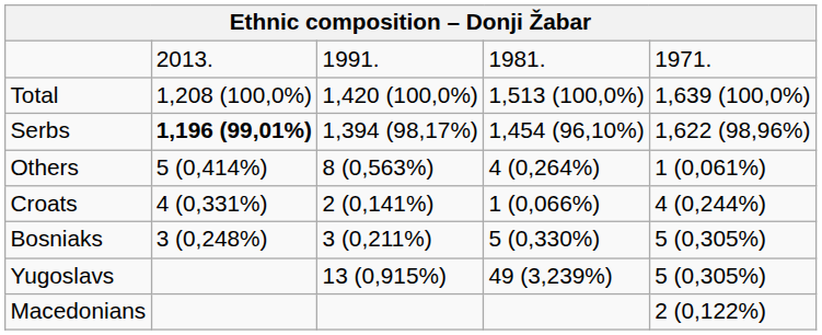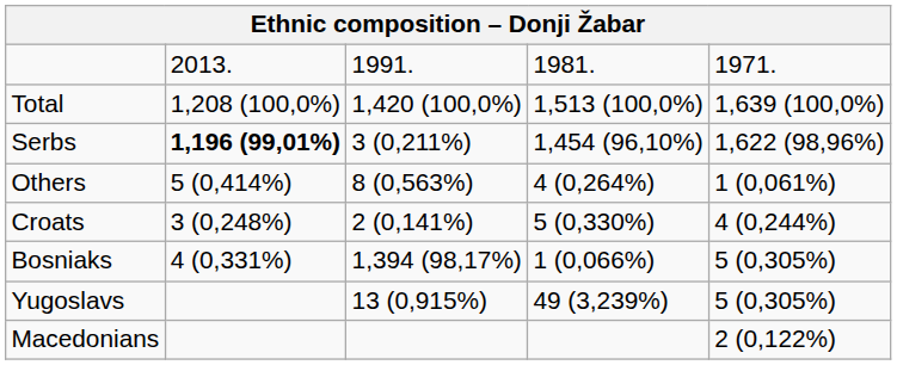 <table class="wikitable">
 <tr>
 <th colspan="8">Ethnic composition – Donji Žabar</th>
 </tr>
 <tr>
 <td></td>
 <td>2013.</td>
 <td>1991.</td>
 <td>1981.</td>
 <td>1971.</td>
 </tr>
 <tr>
 <td>Total</td>
 <td>1,208 (100,0%)</td>
 <td>1,420 (100,0%)</td>
 <td>1,513 (100,0%)</td>
 <td>1,639 (100,0%)</td>
 </tr>
 <tr>
 <td>Serbs</td>
 <td><strong>1,196 (99,01%)</strong></td>
-<td>1,394 (98,17%)</td>
+<td>3 (0,211%)</td>
 <td>1,454 (96,10%)</td>
 <td>1,622 (98,96%)</td>
 </tr>
 <tr>
 <td>Others</td>
 <td>5 (0,414%)</td>
 <td>8 (0,563%)</td>
 <td>4 (0,264%)</td>
 <td>1 (0,061%)</td>
 </tr>
 <tr>
 <td>Croats</td>
-<td>4 (0,331%)</td>
+<td>3 (0,248%)</td>
 <td>2 (0,141%)</td>
-<td>1 (0,066%)</td>
+<td>5 (0,330%)</td>
 <td>4 (0,244%)</td>
 </tr>
 <tr>
 <td>Bosniaks</td>
-<td>3 (0,248%)</td>
-<td>3 (0,211%)</td>
-<td>5 (0,330%)</td>
+<td>4 (0,331%)</td>
+<td>1,394 (98,17%)</td>
+<td>1 (0,066%)</td>
 <td>5 (0,305%)</td>
 </tr>
 <tr>
 <td>Yugoslavs</td>
 <td></td>
 <td>13 (0,915%)</td>
 <td>49 (3,239%)</td>
 <td>5 (0,305%)</td>
 </tr>
 <tr>
 <td>Macedonians</td>
 <td></td>
 <td></td>
 <td></td>
 <td>2 (0,122%)</td>
 </tr>
 </table>
